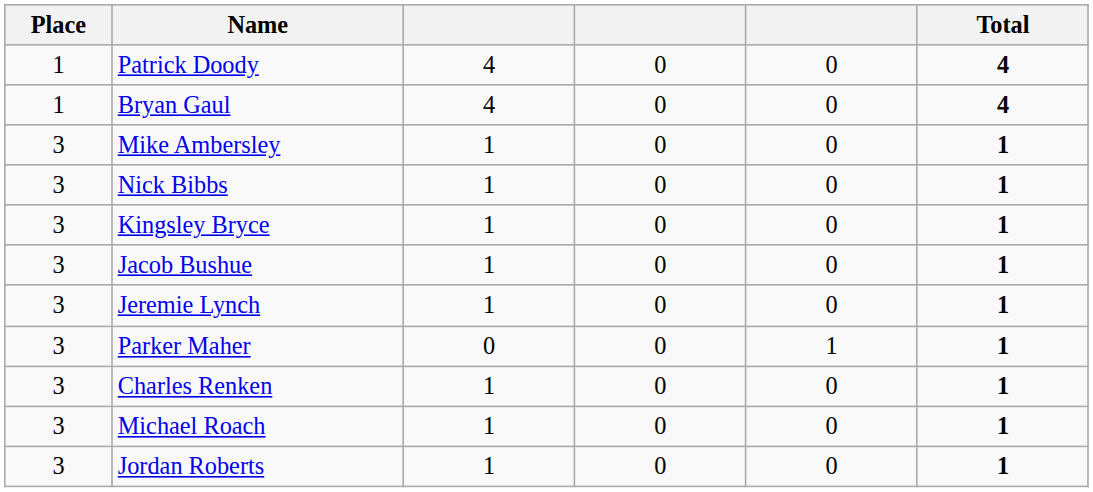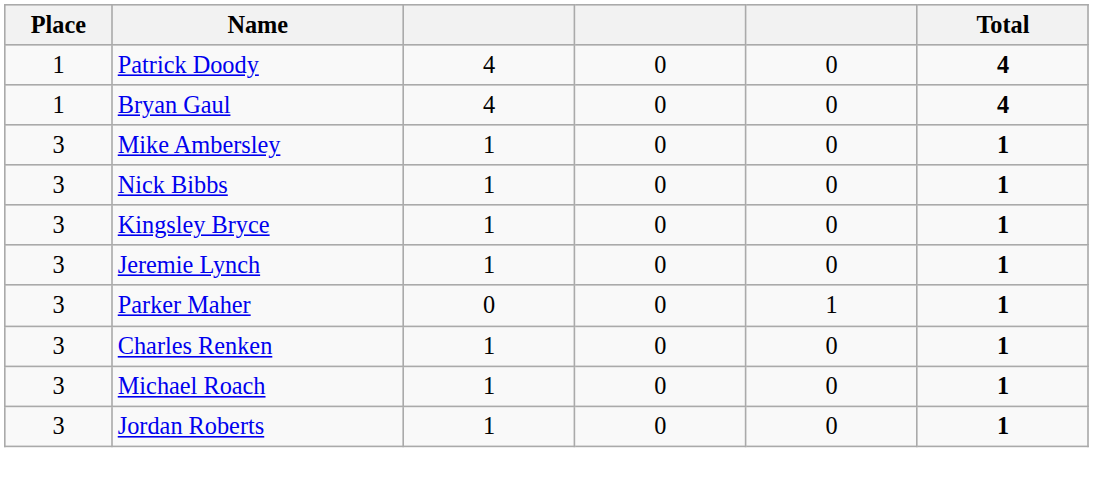 <table class="wikitable" style="font-size: 95%; text-align: center">
 <tr>
 <th width=60>Place</th>
 <th width=175>Name</th>
 <th width=100></th>
 <th width=100></th>
 <th width=100></th>
 <th width=100><strong>Total</strong></th>
 </tr>
 <tr>
 <td>1</td>
 <td align="left"> <a href='#'>Patrick Doody</a></td>
 <td>4</td>
 <td>0</td>
 <td>0</td>
 <td><strong>4</strong></td>
 </tr>
 <tr>
 <td>1</td>
 <td align="left"> <a href='#'>Bryan Gaul</a></td>
 <td>4</td>
 <td>0</td>
 <td>0</td>
 <td><strong>4</strong></td>
 </tr>
 <tr>
 <td>3</td>
 <td align="left"> <a href='#'>Mike Ambersley</a></td>
 <td>1</td>
 <td>0</td>
 <td>0</td>
 <td><strong>1</strong></td>
 </tr>
 <tr>
 <td>3</td>
 <td align="left"> <a href='#'>Nick Bibbs</a></td>
 <td>1</td>
 <td>0</td>
 <td>0</td>
 <td><strong>1</strong></td>
 </tr>
 <tr>
 <td>3</td>
 <td align="left"> <a href='#'>Kingsley Bryce</a></td>
 <td>1</td>
 <td>0</td>
 <td>0</td>
 <td><strong>1</strong></td>
 </tr>
 <tr>
 <td>3</td>
-<td align="left"> <a href='#'>Jacob Bushue</a></td>
-<td>1</td>
-<td>0</td>
-<td>0</td>
-<td><strong>1</strong></td>
-</tr>
-<tr>
-<td>3</td>
 <td align="left"> <a href='#'>Jeremie Lynch</a></td>
 <td>1</td>
 <td>0</td>
 <td>0</td>
 <td><strong>1</strong></td>
 </tr>
 <tr>
 <td>3</td>
 <td align="left"> <a href='#'>Parker Maher</a></td>
 <td>0</td>
 <td>0</td>
 <td>1</td>
 <td><strong>1</strong></td>
 </tr>
 <tr>
 <td>3</td>
 <td align="left"> <a href='#'>Charles Renken</a></td>
 <td>1</td>
 <td>0</td>
 <td>0</td>
 <td><strong>1</strong></td>
 </tr>
 <tr>
 <td>3</td>
 <td align="left"> <a href='#'>Michael Roach</a></td>
 <td>1</td>
 <td>0</td>
 <td>0</td>
 <td><strong>1</strong></td>
 </tr>
 <tr>
 <td>3</td>
 <td align="left"> <a href='#'>Jordan Roberts</a></td>
 <td>1</td>
 <td>0</td>
 <td>0</td>
 <td><strong>1</strong></td>
 </tr>
 </table>
